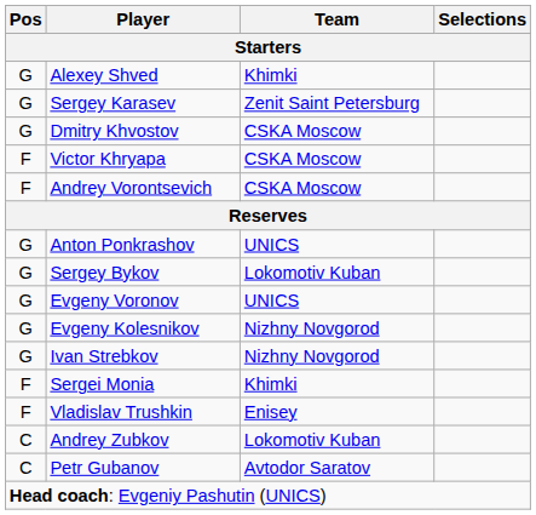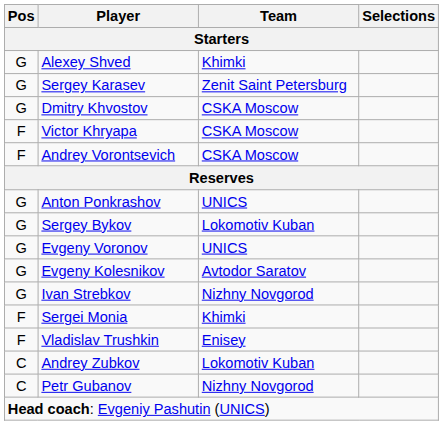 <table class="wikitable" style="text-align:center; font-size:95%;">
 <tr>
 <th scope="col" style="width:25px;">Pos</th>
 <th scope="col" style="width:160px;">Player</th>
 <th scope="col" style="width:160px;">Team</th>
 <th scope="col" style="width:25px;">Selections</th>
 </tr>
 <tr>
 <th scope="col" colspan="5">Starters</th>
 </tr>
 <tr>
 <td>G</td>
 <td style="text-align:left"> <a href='#'>Alexey Shved</a></td>
 <td style="text-align:left"><a href='#'>Khimki</a></td>
 <td></td>
 </tr>
 <tr>
 <td>G</td>
 <td style="text-align:left"> <a href='#'>Sergey Karasev</a></td>
 <td style="text-align:left"><a href='#'>Zenit Saint Petersburg</a></td>
 <td></td>
 </tr>
 <tr>
 <td>G</td>
 <td style="text-align:left"> <a href='#'>Dmitry Khvostov</a></td>
 <td style="text-align:left"><a href='#'>CSKA Moscow</a></td>
 <td></td>
 </tr>
 <tr>
 <td>F</td>
 <td style="text-align:left"> <a href='#'>Victor Khryapa</a></td>
 <td style="text-align:left"><a href='#'>CSKA Moscow</a></td>
 <td></td>
 </tr>
 <tr>
 <td>F</td>
 <td style="text-align:left"> <a href='#'>Andrey Vorontsevich</a></td>
 <td style="text-align:left"><a href='#'>CSKA Moscow</a></td>
 <td></td>
 </tr>
 <tr>
 <th scope="col" colspan="5">Reserves</th>
 </tr>
 <tr>
 <td>G</td>
 <td style="text-align:left"> <a href='#'>Anton Ponkrashov</a></td>
 <td style="text-align:left"><a href='#'>UNICS</a></td>
 <td></td>
 </tr>
 <tr>
 <td>G</td>
 <td style="text-align:left"> <a href='#'>Sergey Bykov</a></td>
 <td style="text-align:left"><a href='#'>Lokomotiv Kuban</a></td>
 <td></td>
 </tr>
 <tr>
 <td>G</td>
 <td style="text-align:left"> <a href='#'>Evgeny Voronov</a></td>
 <td style="text-align:left"><a href='#'>UNICS</a></td>
 <td></td>
 </tr>
 <tr>
 <td>G</td>
 <td style="text-align:left"> <a href='#'>Evgeny Kolesnikov</a></td>
-<td style="text-align:left"><a href='#'>Nizhny Novgorod</a></td>
+<td style="text-align:left"><a href='#'>Avtodor Saratov</a></td>
 <td></td>
 </tr>
 <tr>
 <td>G</td>
 <td style="text-align:left"> <a href='#'>Ivan Strebkov</a> </td>
 <td style="text-align:left"><a href='#'>Nizhny Novgorod</a></td>
 <td></td>
 </tr>
 <tr>
 <td>F</td>
 <td style="text-align:left"> <a href='#'>Sergei Monia</a></td>
 <td style="text-align:left"><a href='#'>Khimki</a></td>
 <td></td>
 </tr>
 <tr>
 <td>F</td>
 <td style="text-align:left"> <a href='#'>Vladislav Trushkin</a></td>
 <td style="text-align:left"><a href='#'>Enisey</a></td>
 <td></td>
 </tr>
 <tr>
 <td>C</td>
 <td style="text-align:left"> <a href='#'>Andrey Zubkov</a></td>
 <td style="text-align:left"><a href='#'>Lokomotiv Kuban</a></td>
 <td></td>
 </tr>
 <tr>
 <td>C</td>
 <td style="text-align:left"> <a href='#'>Petr Gubanov</a> </td>
-<td style="text-align:left"><a href='#'>Avtodor Saratov</a></td>
+<td style="text-align:left"><a href='#'>Nizhny Novgorod</a></td>
 <td></td>
 </tr>
 <tr>
 <td style="text-align:left" colspan="5"><strong>Head coach</strong>:   <a href='#'>Evgeniy Pashutin</a> (<a href='#'>UNICS</a>)</td>
 </tr>
 </table>
